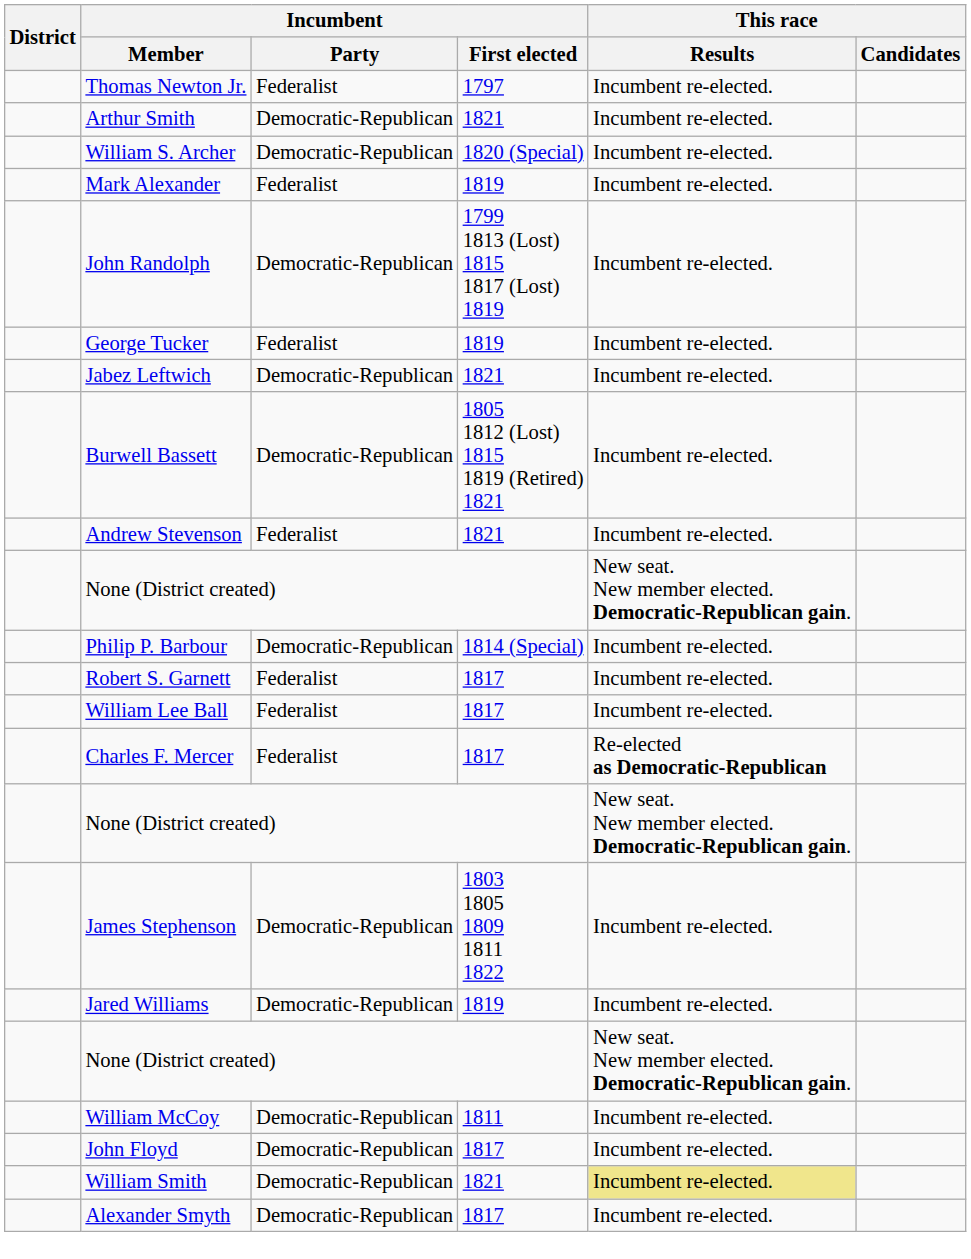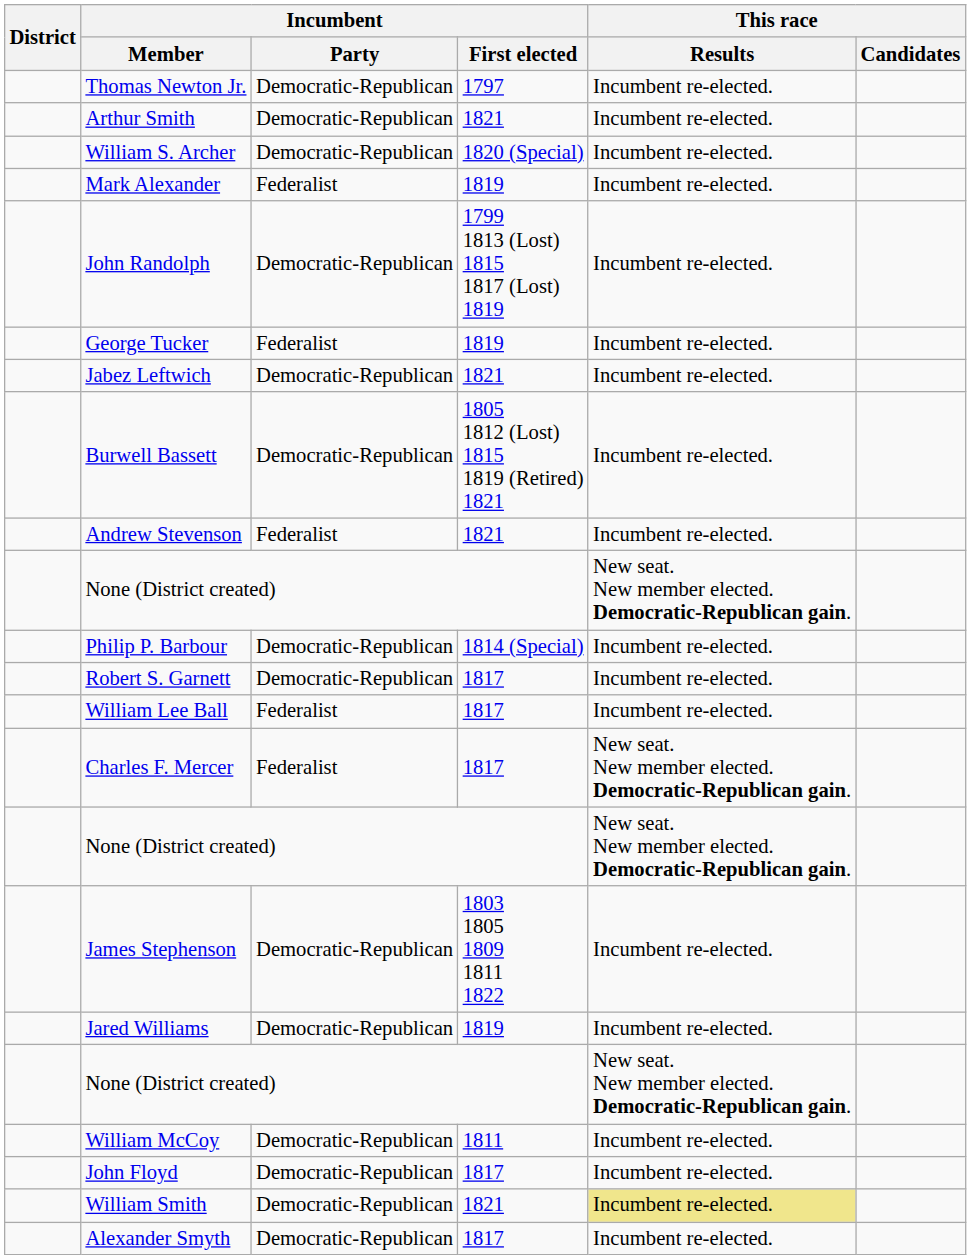 <table class=wikitable>
 <tr>
 <th rowspan=2>District</th>
 <th colspan=3>Incumbent</th>
 <th colspan=2>This race</th>
 </tr>
 <tr>
 <th>Member</th>
 <th>Party</th>
 <th>First elected</th>
 <th>Results</th>
 <th>Candidates</th>
 </tr>
 <tr>
 <td></td>
 <td><a href='#'>Thomas Newton Jr.</a><br></td>
-<td>Federalist</td>
+<td>Democratic-Republican</td>
 <td><a href='#'>1797</a></td>
 <td>Incumbent re-elected.</td>
 <td nowrap></td>
 </tr>
 <tr>
 <td></td>
 <td><a href='#'>Arthur Smith</a><br></td>
 <td>Democratic-Republican</td>
 <td><a href='#'>1821</a></td>
 <td>Incumbent re-elected.</td>
 <td nowrap></td>
 </tr>
 <tr>
 <td></td>
 <td><a href='#'>William S. Archer</a><br></td>
 <td>Democratic-Republican</td>
 <td><a href='#'>1820 (Special)</a></td>
 <td>Incumbent re-elected.</td>
 <td nowrap></td>
 </tr>
 <tr>
 <td></td>
 <td><a href='#'>Mark Alexander</a><br></td>
 <td>Federalist</td>
 <td><a href='#'>1819</a></td>
 <td>Incumbent re-elected.</td>
 <td nowrap></td>
 </tr>
 <tr>
 <td></td>
 <td><a href='#'>John Randolph</a><br></td>
 <td>Democratic-Republican</td>
 <td><a href='#'>1799</a><br>1813 (Lost)<br><a href='#'>1815</a><br>1817 (Lost)<br><a href='#'>1819</a></td>
 <td>Incumbent re-elected.</td>
 <td nowrap></td>
 </tr>
 <tr>
 <td></td>
 <td><a href='#'>George Tucker</a><br></td>
 <td>Federalist</td>
 <td><a href='#'>1819</a></td>
 <td>Incumbent re-elected.</td>
 <td nowrap></td>
 </tr>
 <tr>
 <td></td>
 <td><a href='#'>Jabez Leftwich</a><br></td>
 <td>Democratic-Republican</td>
 <td><a href='#'>1821</a></td>
 <td>Incumbent re-elected.</td>
 <td nowrap></td>
 </tr>
 <tr>
 <td></td>
 <td><a href='#'>Burwell Bassett</a><br></td>
 <td>Democratic-Republican</td>
 <td><a href='#'>1805</a><br>1812 (Lost)<br><a href='#'>1815</a><br>1819 (Retired)<br><a href='#'>1821</a></td>
 <td>Incumbent re-elected.</td>
 <td nowrap></td>
 </tr>
 <tr>
 <td></td>
 <td><a href='#'>Andrew Stevenson</a><br></td>
 <td>Federalist</td>
 <td><a href='#'>1821</a></td>
 <td>Incumbent re-elected.</td>
 <td nowrap></td>
 </tr>
 <tr>
 <td></td>
 <td colspan=3>None (District created)</td>
 <td>New seat.<br>New member elected.<br><strong>Democratic-Republican gain</strong>.</td>
 <td nowrap></td>
 </tr>
 <tr>
 <td></td>
 <td><a href='#'>Philip P. Barbour</a></td>
 <td>Democratic-Republican</td>
 <td><a href='#'>1814 (Special)</a></td>
 <td>Incumbent re-elected.</td>
 <td nowrap></td>
 </tr>
 <tr>
 <td></td>
 <td><a href='#'>Robert S. Garnett</a></td>
-<td>Federalist</td>
+<td>Democratic-Republican</td>
 <td><a href='#'>1817</a></td>
 <td>Incumbent re-elected.</td>
 <td nowrap></td>
 </tr>
 <tr>
 <td></td>
 <td><a href='#'>William Lee Ball</a><br></td>
 <td>Federalist</td>
 <td><a href='#'>1817</a></td>
 <td>Incumbent re-elected.</td>
 <td nowrap></td>
 </tr>
 <tr>
 <td></td>
 <td><a href='#'>Charles F. Mercer</a><br></td>
 <td>Federalist</td>
 <td><a href='#'>1817</a></td>
-<td>Re-elected<br><strong>as Democratic-Republican</strong></td>
+<td>New seat.<br>New member elected.<br><strong>Democratic-Republican gain</strong>.</td>
 <td nowrap></td>
 </tr>
 <tr>
 <td></td>
 <td colspan=3>None (District created)</td>
 <td>New seat.<br>New member elected.<br><strong>Democratic-Republican gain</strong>.</td>
 <td nowrap></td>
 </tr>
 <tr>
 <td></td>
 <td><a href='#'>James Stephenson</a><br></td>
 <td>Democratic-Republican</td>
 <td><a href='#'>1803</a><br>1805 <br><a href='#'>1809</a><br>1811 <br><a href='#'>1822 </a></td>
 <td>Incumbent re-elected.</td>
 <td nowrap></td>
 </tr>
 <tr>
 <td></td>
 <td><a href='#'>Jared Williams</a><br></td>
 <td>Democratic-Republican</td>
 <td><a href='#'>1819</a></td>
 <td>Incumbent re-elected.</td>
 <td nowrap></td>
 </tr>
 <tr>
 <td></td>
 <td colspan=3>None (District created)</td>
 <td>New seat.<br>New member elected.<br><strong>Democratic-Republican gain</strong>.</td>
 <td nowrap></td>
 </tr>
 <tr>
 <td></td>
 <td><a href='#'>William McCoy</a><br></td>
 <td>Democratic-Republican</td>
 <td><a href='#'>1811</a></td>
 <td>Incumbent re-elected.</td>
 <td nowrap></td>
 </tr>
 <tr>
 <td></td>
 <td><a href='#'>John Floyd</a><br></td>
 <td>Democratic-Republican</td>
 <td><a href='#'>1817</a></td>
 <td>Incumbent re-elected.</td>
 <td nowrap></td>
 </tr>
 <tr>
 <td></td>
 <td><a href='#'>William Smith</a><br></td>
 <td>Democratic-Republican</td>
 <td><a href='#'>1821</a></td>
 <td style="background: khaki;">Incumbent re-elected.</td>
 <td nowrap></td>
 </tr>
 <tr>
 <td></td>
 <td><a href='#'>Alexander Smyth</a><br></td>
 <td>Democratic-Republican</td>
 <td><a href='#'>1817</a></td>
 <td>Incumbent re-elected.</td>
 <td nowrap></td>
 </tr>
 </table>
